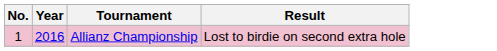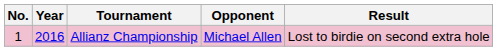 <table class="wikitable" style="font-size:95%;">
 <tr>
 <th>No.</th>
 <th>Year</th>
 <th>Tournament</th>
+<th>Opponent</th>
 <th>Result</th>
 </tr>
 <tr style="background:#F2C1D1;">
 <td align=center>1</td>
 <td><a href='#'>2016</a></td>
 <td><a href='#'>Allianz Championship</a></td>
+<td> <a href='#'>Michael Allen</a></td>
 <td>Lost to birdie on second extra hole</td>
 </tr>
 </table>
